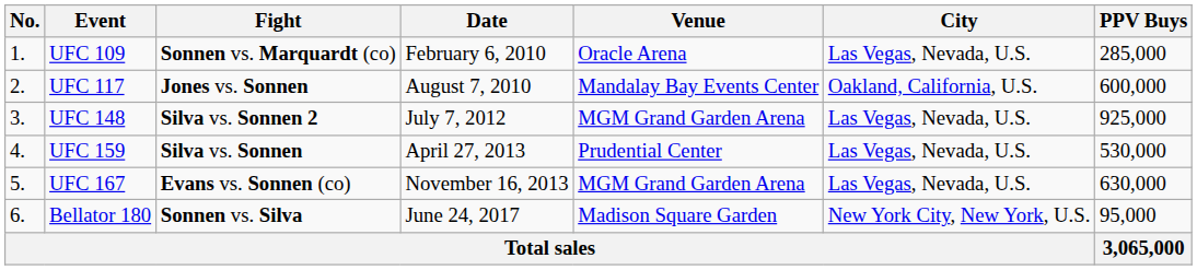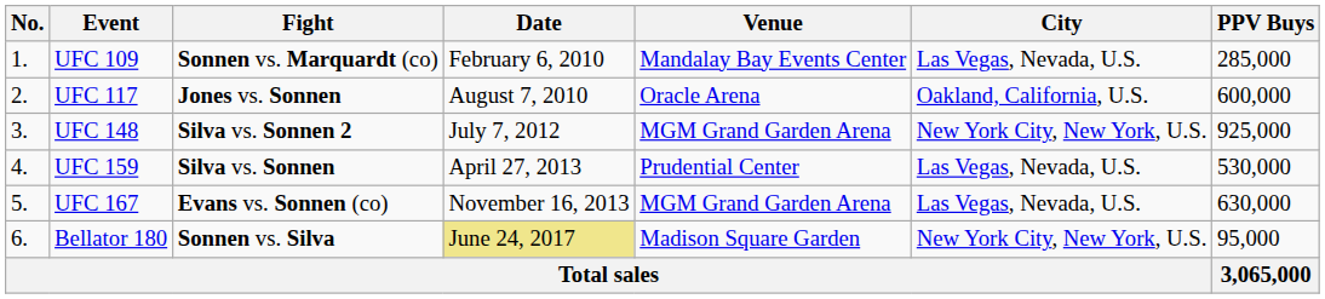 <table class="wikitable sortable">
 <tr>
 <th>No.</th>
 <th>Event</th>
 <th>Fight</th>
 <th>Date</th>
 <th>Venue</th>
 <th>City</th>
 <th>PPV Buys</th>
 </tr>
 <tr>
 <td>1.</td>
 <td><a href='#'>UFC 109</a></td>
 <td><strong>Sonnen</strong> vs. <strong>Marquardt</strong> (co)</td>
 <td>February 6, 2010</td>
-<td><a href='#'>Oracle Arena</a></td>
+<td><a href='#'>Mandalay Bay Events Center</a></td>
 <td><a href='#'>Las Vegas</a>, Nevada, U.S.</td>
 <td>285,000</td>
 </tr>
 <tr>
 <td>2.</td>
 <td><a href='#'>UFC 117</a></td>
 <td><strong>Jones</strong> vs. <strong>Sonnen</strong></td>
 <td>August 7, 2010</td>
-<td><a href='#'>Mandalay Bay Events Center</a></td>
+<td><a href='#'>Oracle Arena</a></td>
 <td><a href='#'>Oakland, California</a>, U.S.</td>
 <td>600,000</td>
 </tr>
 <tr>
 <td>3.</td>
 <td><a href='#'>UFC 148</a></td>
 <td><strong>Silva</strong> vs. <strong>Sonnen 2</strong></td>
 <td>July 7, 2012</td>
 <td><a href='#'>MGM Grand Garden Arena</a></td>
-<td><a href='#'>Las Vegas</a>, Nevada, U.S.</td>
+<td><a href='#'>New York City</a>, <a href='#'>New York</a>, U.S.</td>
 <td>925,000</td>
 </tr>
 <tr>
 <td>4.</td>
 <td><a href='#'>UFC 159</a></td>
 <td><strong>Silva</strong> vs. <strong>Sonnen</strong></td>
 <td>April 27, 2013</td>
 <td><a href='#'>Prudential Center</a></td>
 <td><a href='#'>Las Vegas</a>, Nevada, U.S.</td>
 <td>530,000</td>
 </tr>
 <tr>
 <td>5.</td>
 <td><a href='#'>UFC 167</a></td>
 <td><strong>Evans</strong> vs. <strong>Sonnen</strong> (co)</td>
 <td>November 16, 2013</td>
 <td><a href='#'>MGM Grand Garden Arena</a></td>
 <td><a href='#'>Las Vegas</a>, Nevada, U.S.</td>
 <td>630,000</td>
 </tr>
 <tr>
 <td>6.</td>
 <td><a href='#'>Bellator 180</a></td>
 <td><strong>Sonnen</strong> vs. <strong>Silva</strong></td>
-<td>June 24, 2017</td>
+<td style="background: khaki;">June 24, 2017</td>
 <td><a href='#'>Madison Square Garden</a></td>
 <td><a href='#'>New York City</a>, <a href='#'>New York</a>, U.S.</td>
 <td>95,000</td>
 </tr>
 <tr>
 <th colspan="6">Total sales</th>
 <th>3,065,000</th>
 </tr>
 </table>
